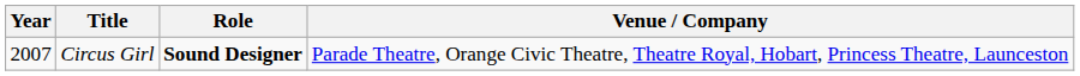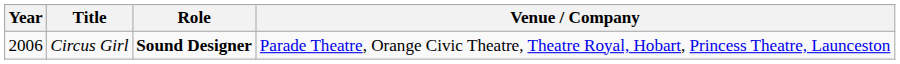 <table class="wikitable sortable">
 <tr>
 <th>Year</th>
 <th>Title</th>
 <th>Role</th>
 <th>Venue / Company</th>
 </tr>
 <tr>
-<td>2007</td>
+<td>2006</td>
 <td><em>Circus Girl</em></td>
 <td><strong>Sound Designer</strong></td>
 <td><a href='#'>Parade Theatre</a>, Orange Civic Theatre, <a href='#'>Theatre Royal, Hobart</a>, <a href='#'>Princess Theatre, Launceston</a></td>
 </tr>
 </table>
